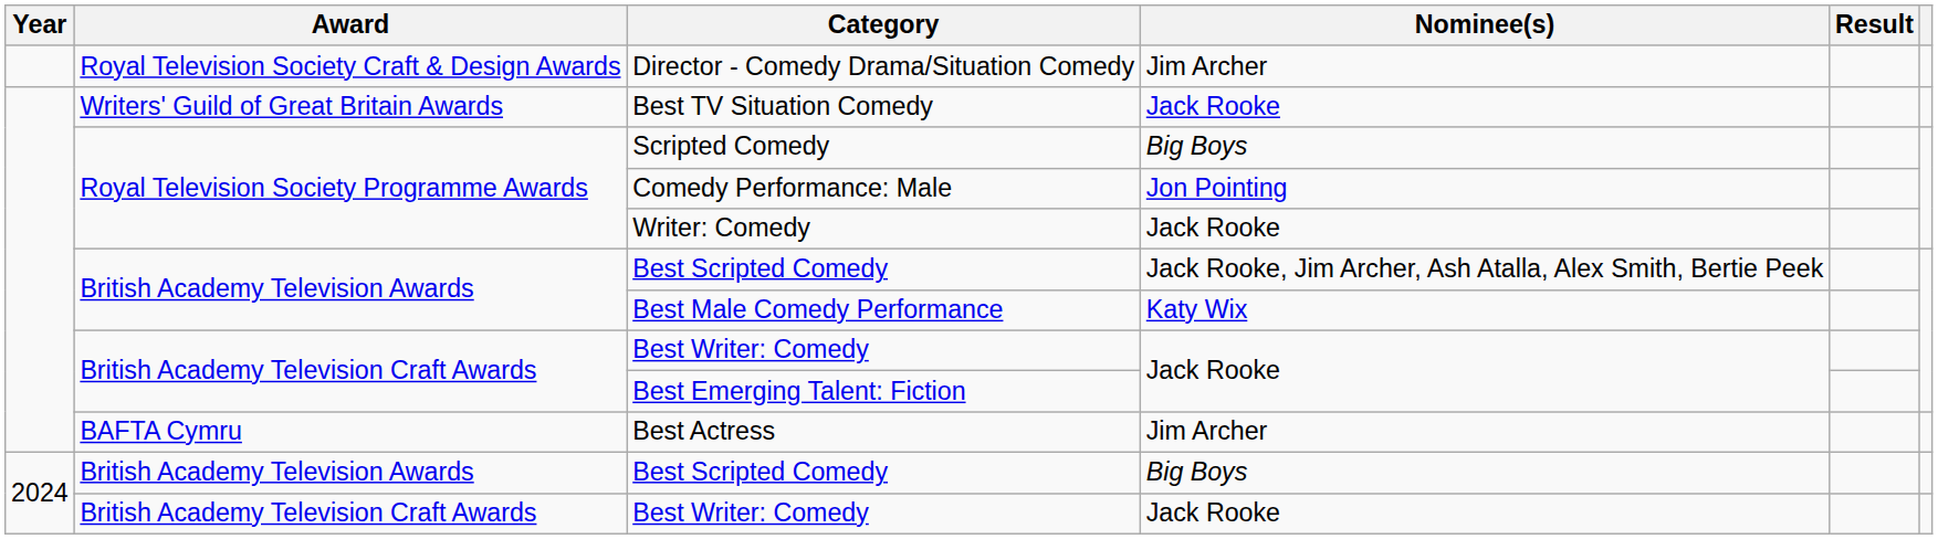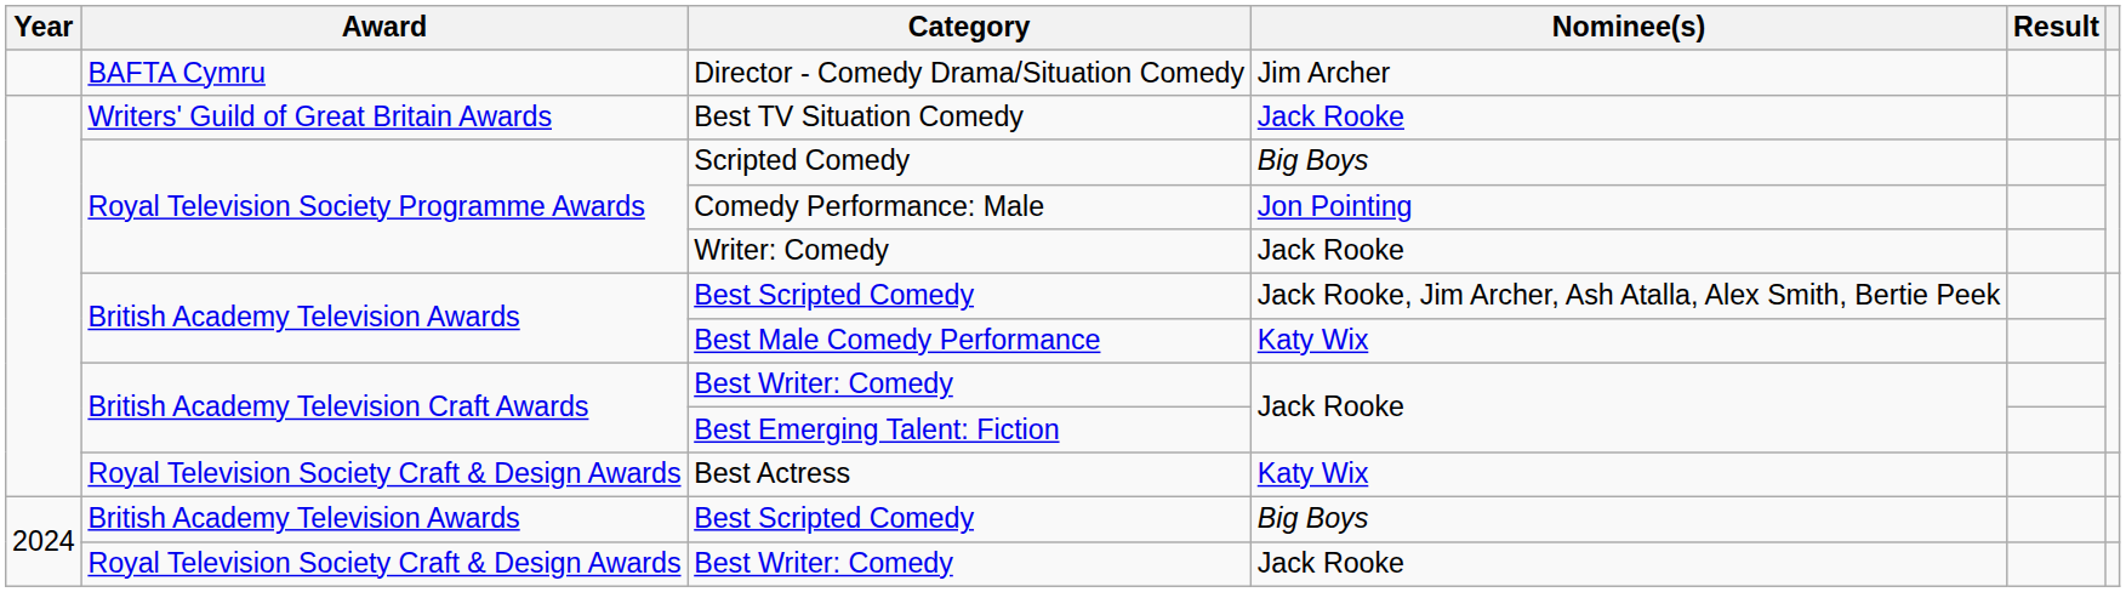 <table class="wikitable sortable plainrowheaders">
 <tr>
 <th scope="col" class="unsortable">Year</th>
 <th scope="col">Award</th>
 <th scope="col">Category</th>
 <th scope="col">Nominee(s)</th>
 <th scope="col">Result</th>
 <th scope="col" class="unsortable"></th>
 </tr>
 <tr>
 <td></td>
-<td><a href='#'>Royal Television Society Craft & Design Awards</a></td>
+<td><a href='#'>BAFTA Cymru</a></td>
 <td>Director - Comedy Drama/Situation Comedy</td>
 <td>Jim Archer</td>
 <td></td>
 <td style="text-align:center"></td>
 </tr>
 <tr>
 <td rowspan="9"></td>
 <td><a href='#'>Writers' Guild of Great Britain Awards</a></td>
 <td>Best TV Situation Comedy</td>
 <td><a href='#'>Jack Rooke</a></td>
 <td></td>
 <td style="text-align:center"></td>
 </tr>
 <tr>
 <td rowspan="3"><a href='#'>Royal Television Society Programme Awards</a></td>
 <td>Scripted Comedy</td>
 <td><em>Big Boys</em></td>
 <td></td>
 <td style="text-align:center" rowspan="3"></td>
 </tr>
 <tr>
 <td>Comedy Performance: Male</td>
 <td><a href='#'>Jon Pointing</a></td>
 <td></td>
 </tr>
 <tr>
 <td>Writer: Comedy</td>
 <td>Jack Rooke</td>
 <td></td>
 </tr>
 <tr>
 <td rowspan="2"><a href='#'>British Academy Television Awards</a></td>
 <td><a href='#'>Best Scripted Comedy</a></td>
 <td>Jack Rooke, Jim Archer, Ash Atalla, Alex Smith, Bertie Peek</td>
 <td></td>
 <td style="text-align:center" rowspan="4"></td>
 </tr>
 <tr>
 <td><a href='#'>Best Male Comedy Performance</a></td>
 <td><a href='#'>Katy Wix</a></td>
 <td></td>
 </tr>
 <tr>
 <td rowspan="2"><a href='#'>British Academy Television Craft Awards</a></td>
 <td><a href='#'>Best Writer: Comedy</a></td>
 <td rowspan="2">Jack Rooke</td>
 <td></td>
 </tr>
 <tr>
 <td><a href='#'>Best Emerging Talent: Fiction</a></td>
 <td></td>
 </tr>
 <tr>
-<td><a href='#'>BAFTA Cymru</a></td>
+<td><a href='#'>Royal Television Society Craft & Design Awards</a></td>
 <td>Best Actress</td>
-<td>Jim Archer</td>
+<td><a href='#'>Katy Wix</a></td>
 <td></td>
 <td align="center"></td>
 </tr>
 <tr>
 <td rowspan=2>2024</td>
 <td><a href='#'>British Academy Television Awards</a></td>
 <td><a href='#'>Best Scripted Comedy</a></td>
 <td><em>Big Boys</em></td>
 <td></td>
 <td align="center"></td>
 </tr>
 <tr>
-<td><a href='#'>British Academy Television Craft Awards</a></td>
+<td><a href='#'>Royal Television Society Craft & Design Awards</a></td>
 <td><a href='#'>Best Writer: Comedy</a></td>
 <td>Jack Rooke</td>
 <td></td>
 <td align="center"></td>
 </tr>
 </table>
